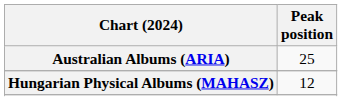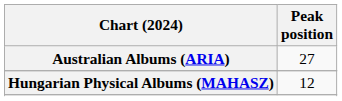 <table class="wikitable sortable plainrowheaders" style="text-align:center">
 <tr>
 <th scope="col">Chart (2024)</th>
 <th scope="col">Peak<br>position</th>
 </tr>
 <tr>
 <th scope="row">Australian Albums (<a href='#'>ARIA</a>)</th>
-<td>25</td>
+<td>27</td>
 </tr>
 <tr>
 </tr>
 <tr>
 </tr>
 <tr>
 <th scope="row">Hungarian Physical Albums (<a href='#'>MAHASZ</a>)</th>
 <td>12</td>
 </tr>
 <tr>
 </tr>
 <tr>
 </tr>
 <tr>
 </tr>
 </table>
